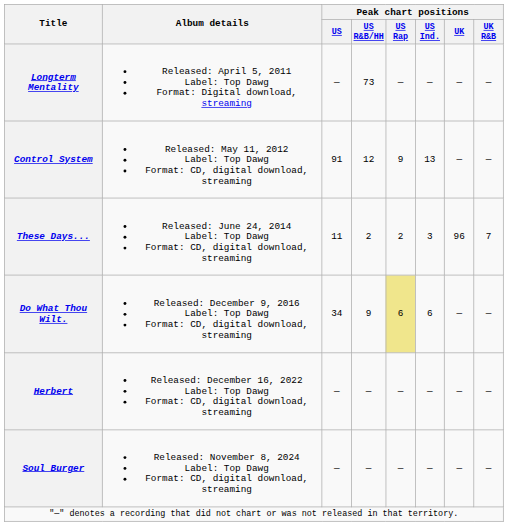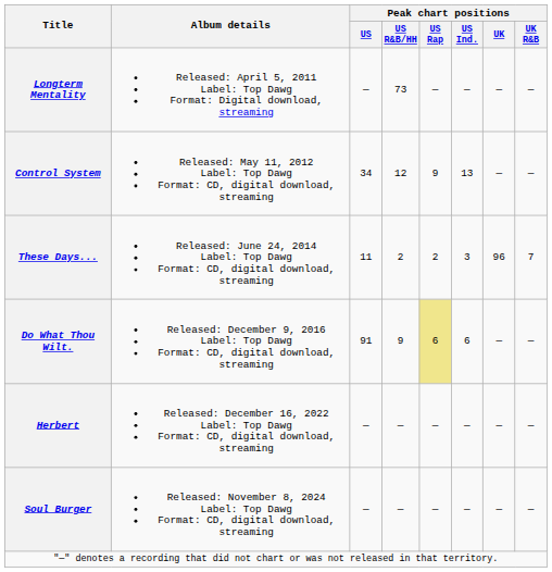 <table class="wikitable plainrowheaders" style="text-align:center;">
 <tr>
 <th scope="col" rowspan="2" style="width:10em;">Title</th>
 <th scope="col" rowspan="2" style="width:23em;">Album details</th>
 <th scope="col" colspan="6">Peak chart positions</th>
 </tr>
 <tr>
 <th scope="col" style="width:3em;font-size:90%;"><a href='#'>US</a><br></th>
 <th scope="col" style="width:3em;font-size:90%;"><a href='#'>US R&B/HH</a><br></th>
 <th scope="col" style="width:3em;font-size:90%;"><a href='#'>US Rap</a><br></th>
 <th scope="col" style="width:3em;font-size:90%;"><a href='#'>US Ind.</a><br></th>
 <th scope="col" style="width:3em;font-size:90%;"><a href='#'>UK</a><br></th>
 <th scope="col" style="width:3em;font-size:90%;"><a href='#'>UK R&B</a><br></th>
 </tr>
 <tr>
 <th scope="row"><em><a href='#'>Longterm Mentality</a></em></th>
 <td><br><ul><li>Released: April 5, 2011</li><li>Label: Top Dawg</li><li>Format: Digital download, <a href='#'>streaming</a></li></ul></td>
 <td>—</td>
 <td>73</td>
 <td>—</td>
 <td>—</td>
 <td>—</td>
 <td>—</td>
 </tr>
 <tr>
 <th scope="row"><em><a href='#'>Control System</a></em></th>
 <td><br><ul><li>Released: May 11, 2012</li><li>Label: Top Dawg</li><li>Format: CD, digital download, streaming</li></ul></td>
-<td>91</td>
+<td>34</td>
 <td>12</td>
 <td>9</td>
 <td>13</td>
 <td>—</td>
 <td>—</td>
 </tr>
 <tr>
 <th scope="row"><em><a href='#'>These Days...</a></em></th>
 <td><br><ul><li>Released: June 24, 2014</li><li>Label: Top Dawg</li><li>Format: CD, digital download, streaming</li></ul></td>
 <td>11</td>
 <td>2</td>
 <td>2</td>
 <td>3</td>
 <td>96</td>
 <td>7</td>
 </tr>
 <tr>
 <th scope="row"><em><a href='#'>Do What Thou Wilt.</a></em></th>
 <td><br><ul><li>Released: December 9, 2016</li><li>Label: Top Dawg</li><li>Format: CD, digital download, streaming</li></ul></td>
-<td>34</td>
+<td>91</td>
 <td>9</td>
 <td style="background: khaki;">6</td>
 <td>6</td>
 <td>—</td>
 <td>—</td>
 </tr>
 <tr>
 <th scope="row"><em><a href='#'>Herbert</a></em></th>
 <td><br><ul><li>Released: December 16, 2022</li><li>Label: Top Dawg</li><li>Format: CD, digital download, streaming</li></ul></td>
 <td>—</td>
 <td>—</td>
 <td>—</td>
 <td>—</td>
 <td>—</td>
 <td>—</td>
 </tr>
 <tr>
 <th scope="row"><em><a href='#'>Soul Burger</a></em></th>
 <td><br><ul><li>Released: November 8, 2024</li><li>Label: Top Dawg</li><li>Format: CD, digital download, streaming</li></ul></td>
 <td>—</td>
 <td>—</td>
 <td>—</td>
 <td>—</td>
 <td>—</td>
 <td>—</td>
 </tr>
 <tr>
 <td colspan="22" style="font-size:90%">"—" denotes a recording that did not chart or was not released in that territory.</td>
 </tr>
 </table>
